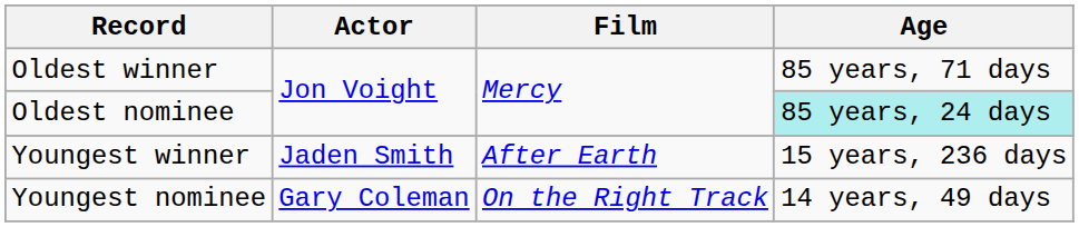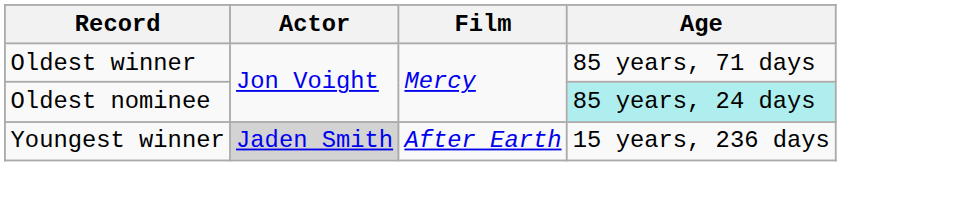 <table class="wikitable">
 <tr>
 <th scope="col">Record</th>
 <th scope="col">Actor</th>
 <th>Film</th>
 <th scope="col">Age</th>
 </tr>
 <tr>
 <td>Oldest winner</td>
 <td rowspan="2"><a href='#'>Jon Voight</a></td>
 <td rowspan="2"><em><a href='#'>Mercy</a></em></td>
 <td>85 years, 71 days</td>
 </tr>
 <tr>
 <td>Oldest nominee</td>
 <td style="background: paleturquoise;">85 years, 24 days</td>
 </tr>
 <tr>
 <td>Youngest winner</td>
-<td><a href='#'>Jaden Smith</a></td>
+<td style="background: lightgrey;"><a href='#'>Jaden Smith</a></td>
 <td><em><a href='#'>After Earth</a></em></td>
 <td>15 years, 236 days</td>
 </tr>
-<tr>
-<td>Youngest nominee</td>
-<td><a href='#'>Gary Coleman</a></td>
-<td><em><a href='#'>On the Right Track</a></em></td>
-<td>14 years, 49 days</td>
-</tr>
 </table>
